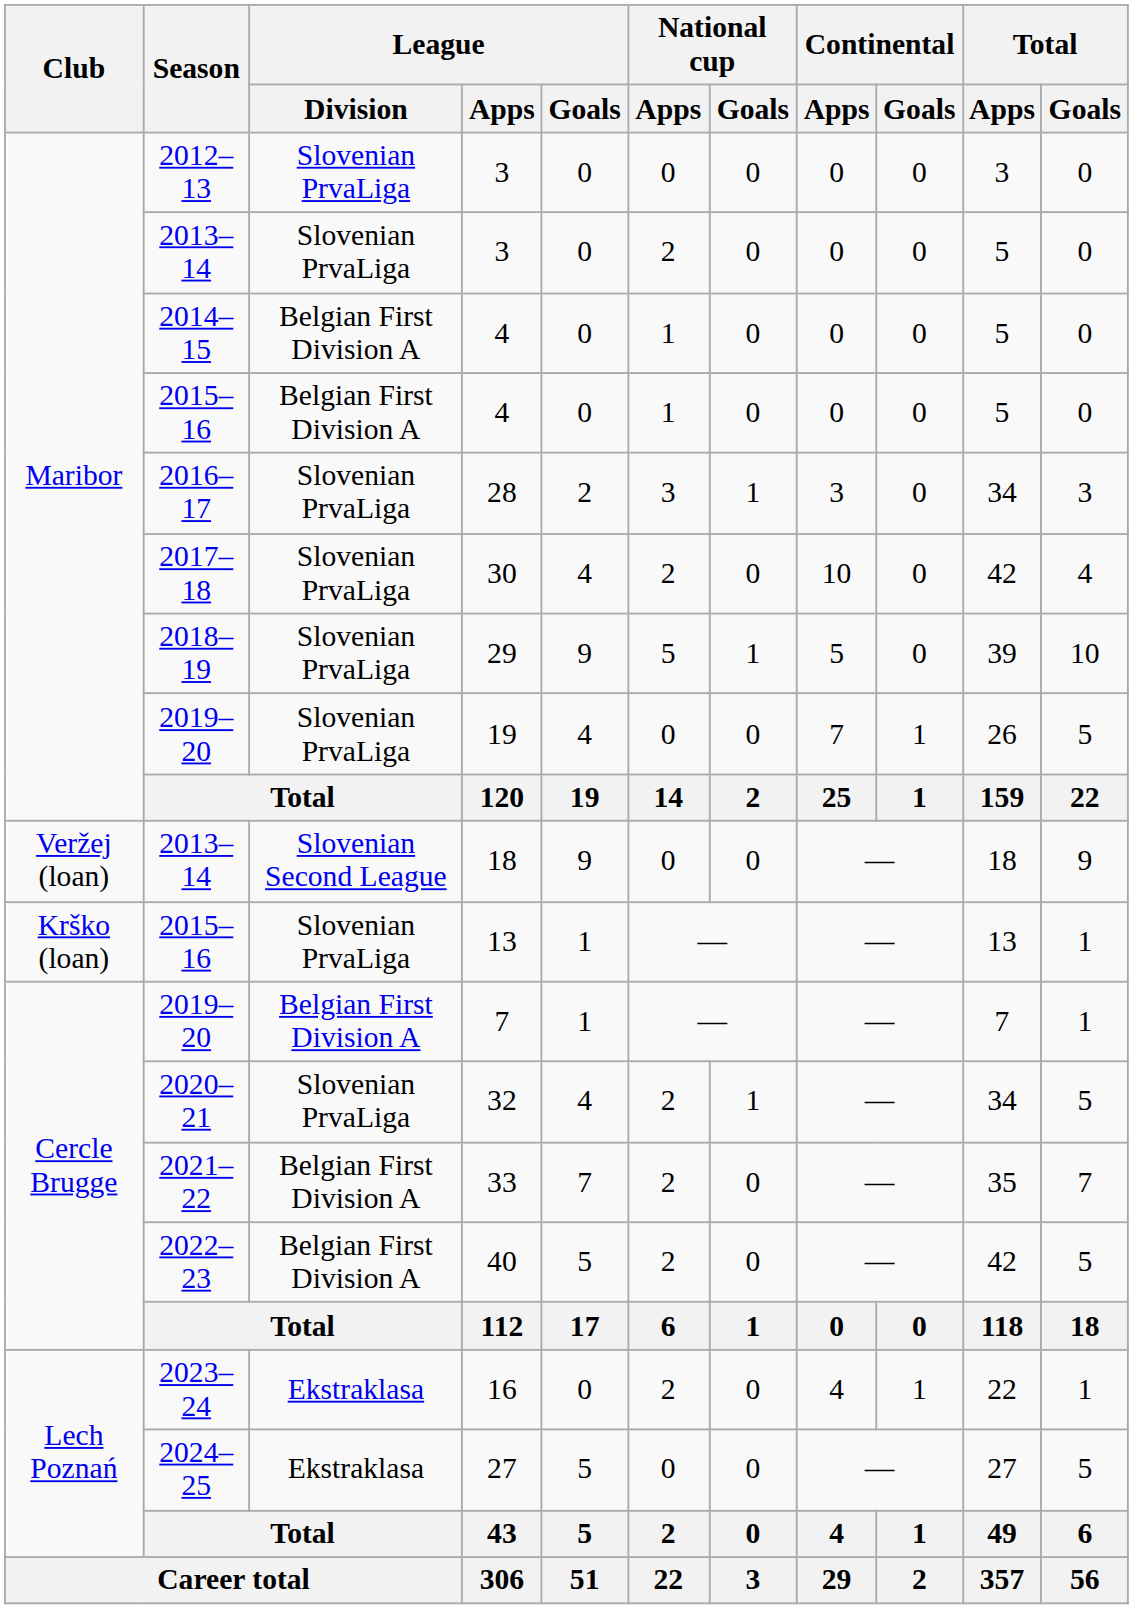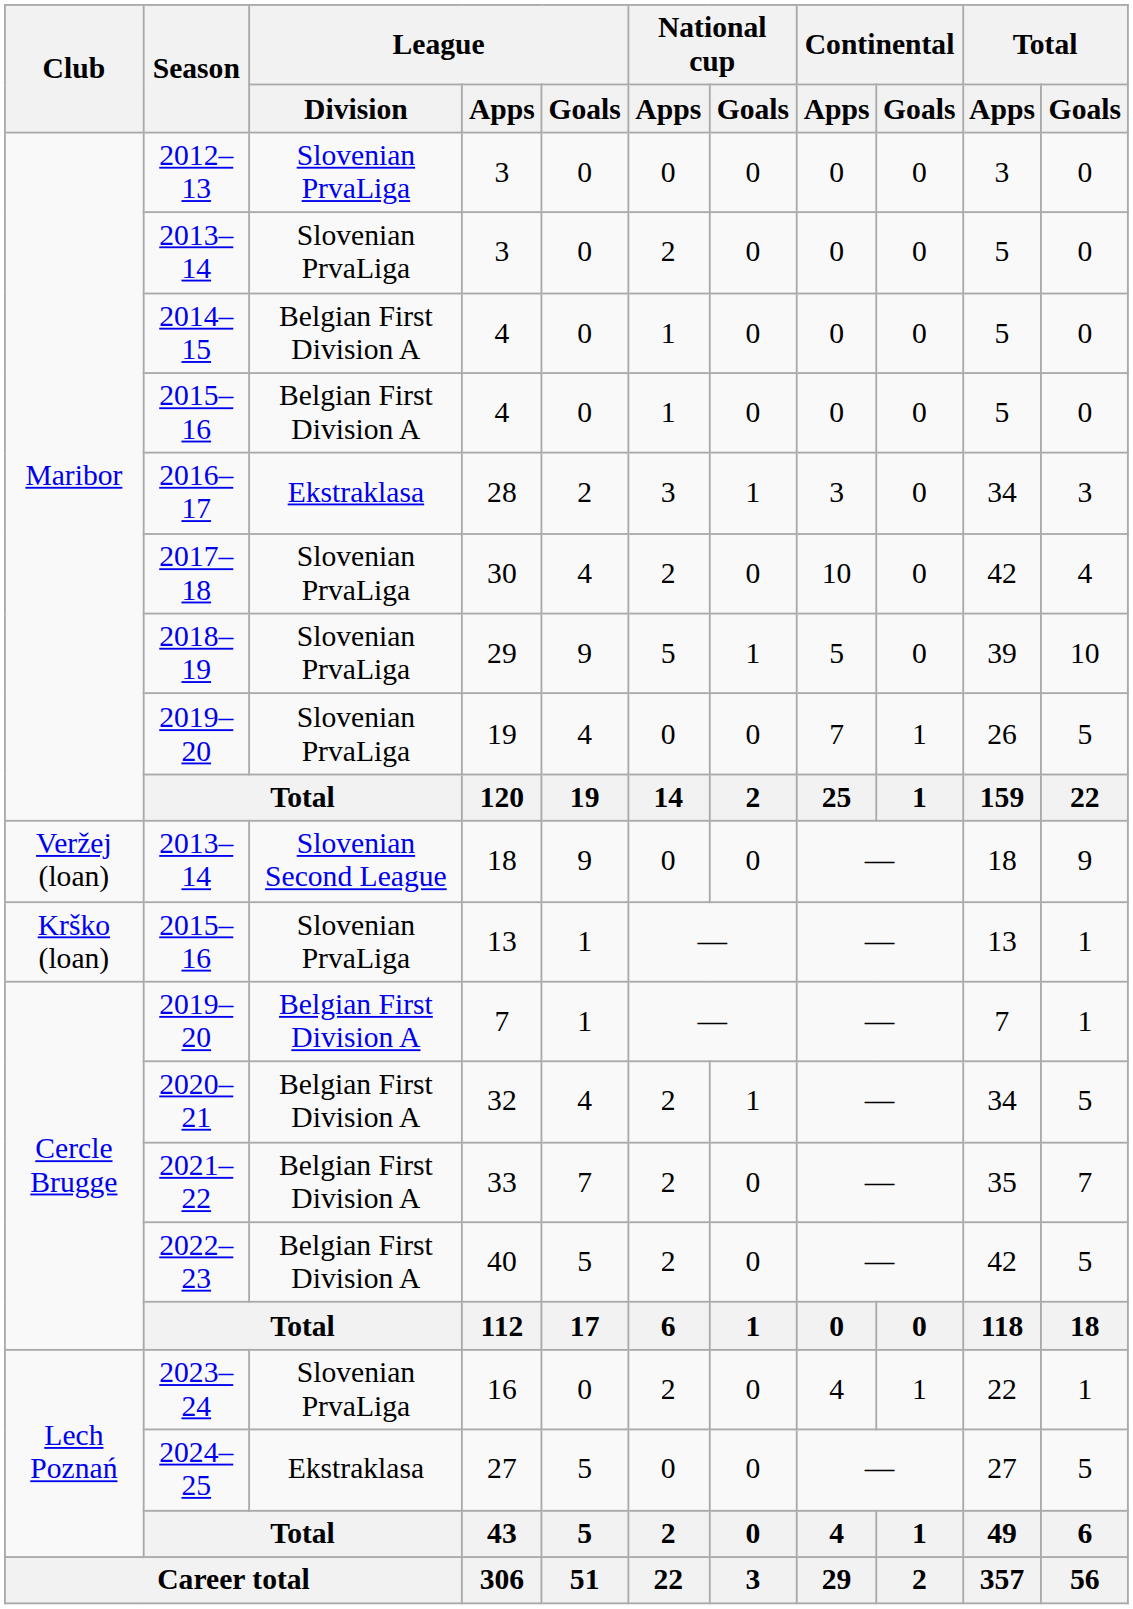 <table class="wikitable" style="text-align:center">
 <tr>
 <th rowspan=2>Club</th>
 <th rowspan=2>Season</th>
 <th colspan=3>League</th>
 <th colspan=2>National cup</th>
 <th colspan=2>Continental</th>
 <th colspan=2>Total</th>
 </tr>
 <tr>
 <th>Division</th>
 <th>Apps</th>
 <th>Goals</th>
 <th>Apps</th>
 <th>Goals</th>
 <th>Apps</th>
 <th>Goals</th>
 <th>Apps</th>
 <th>Goals</th>
 </tr>
 <tr>
 <td rowspan=9><a href='#'>Maribor</a></td>
 <td><a href='#'>2012–13</a></td>
 <td><a href='#'>Slovenian PrvaLiga</a></td>
 <td>3</td>
 <td>0</td>
 <td>0</td>
 <td>0</td>
 <td>0</td>
 <td>0</td>
 <td>3</td>
 <td>0</td>
 </tr>
 <tr>
 <td><a href='#'>2013–14</a></td>
 <td>Slovenian PrvaLiga</td>
 <td>3</td>
 <td>0</td>
 <td>2</td>
 <td>0</td>
 <td>0</td>
 <td>0</td>
 <td>5</td>
 <td>0</td>
 </tr>
 <tr>
 <td><a href='#'>2014–15</a></td>
 <td>Belgian First Division A</td>
 <td>4</td>
 <td>0</td>
 <td>1</td>
 <td>0</td>
 <td>0</td>
 <td>0</td>
 <td>5</td>
 <td>0</td>
 </tr>
 <tr>
 <td><a href='#'>2015–16</a></td>
 <td>Belgian First Division A</td>
 <td>4</td>
 <td>0</td>
 <td>1</td>
 <td>0</td>
 <td>0</td>
 <td>0</td>
 <td>5</td>
 <td>0</td>
 </tr>
 <tr>
 <td><a href='#'>2016–17</a></td>
-<td>Slovenian PrvaLiga</td>
+<td><a href='#'>Ekstraklasa</a></td>
 <td>28</td>
 <td>2</td>
 <td>3</td>
 <td>1</td>
 <td>3</td>
 <td>0</td>
 <td>34</td>
 <td>3</td>
 </tr>
 <tr>
 <td><a href='#'>2017–18</a></td>
 <td>Slovenian PrvaLiga</td>
 <td>30</td>
 <td>4</td>
 <td>2</td>
 <td>0</td>
 <td>10</td>
 <td>0</td>
 <td>42</td>
 <td>4</td>
 </tr>
 <tr>
 <td><a href='#'>2018–19</a></td>
 <td>Slovenian PrvaLiga</td>
 <td>29</td>
 <td>9</td>
 <td>5</td>
 <td>1</td>
 <td>5</td>
 <td>0</td>
 <td>39</td>
 <td>10</td>
 </tr>
 <tr>
 <td><a href='#'>2019–20</a></td>
 <td>Slovenian PrvaLiga</td>
 <td>19</td>
 <td>4</td>
 <td>0</td>
 <td>0</td>
 <td>7</td>
 <td>1</td>
 <td>26</td>
 <td>5</td>
 </tr>
 <tr>
 <th colspan=2>Total</th>
 <th>120</th>
 <th>19</th>
 <th>14</th>
 <th>2</th>
 <th>25</th>
 <th>1</th>
 <th>159</th>
 <th>22</th>
 </tr>
 <tr>
 <td><a href='#'>Veržej</a> (loan)</td>
 <td><a href='#'>2013–14</a></td>
 <td><a href='#'>Slovenian Second League</a></td>
 <td>18</td>
 <td>9</td>
 <td>0</td>
 <td>0</td>
 <td colspan=2>—</td>
 <td>18</td>
 <td>9</td>
 </tr>
 <tr>
 <td><a href='#'>Krško</a> (loan)</td>
 <td><a href='#'>2015–16</a></td>
 <td>Slovenian PrvaLiga</td>
 <td>13</td>
 <td>1</td>
 <td colspan=2>—</td>
 <td colspan=2>—</td>
 <td>13</td>
 <td>1</td>
 </tr>
 <tr>
 <td rowspan=5><a href='#'>Cercle Brugge</a></td>
 <td><a href='#'>2019–20</a></td>
 <td><a href='#'>Belgian First Division A</a></td>
 <td>7</td>
 <td>1</td>
 <td colspan=2>—</td>
 <td colspan=2>—</td>
 <td>7</td>
 <td>1</td>
 </tr>
 <tr>
 <td><a href='#'>2020–21</a></td>
-<td>Slovenian PrvaLiga</td>
+<td>Belgian First Division A</td>
 <td>32</td>
 <td>4</td>
 <td>2</td>
 <td>1</td>
 <td colspan=2>—</td>
 <td>34</td>
 <td>5</td>
 </tr>
 <tr>
 <td><a href='#'>2021–22</a></td>
 <td>Belgian First Division A</td>
 <td>33</td>
 <td>7</td>
 <td>2</td>
 <td>0</td>
 <td colspan=2>—</td>
 <td>35</td>
 <td>7</td>
 </tr>
 <tr>
 <td><a href='#'>2022–23</a></td>
 <td>Belgian First Division A</td>
 <td>40</td>
 <td>5</td>
 <td>2</td>
 <td>0</td>
 <td colspan=2>—</td>
 <td>42</td>
 <td>5</td>
 </tr>
 <tr>
 <th colspan=2>Total</th>
 <th>112</th>
 <th>17</th>
 <th>6</th>
 <th>1</th>
 <th>0</th>
 <th>0</th>
 <th>118</th>
 <th>18</th>
 </tr>
 <tr>
 <td rowspan=3><a href='#'>Lech Poznań</a></td>
 <td><a href='#'>2023–24</a></td>
-<td><a href='#'>Ekstraklasa</a></td>
+<td>Slovenian PrvaLiga</td>
 <td>16</td>
 <td>0</td>
 <td>2</td>
 <td>0</td>
 <td>4</td>
 <td>1</td>
 <td>22</td>
 <td>1</td>
 </tr>
 <tr>
 <td><a href='#'>2024–25</a></td>
 <td>Ekstraklasa</td>
 <td>27</td>
 <td>5</td>
 <td>0</td>
 <td>0</td>
 <td colspan=2>—</td>
 <td>27</td>
 <td>5</td>
 </tr>
 <tr>
 <th colspan=2>Total</th>
 <th>43</th>
 <th>5</th>
 <th>2</th>
 <th>0</th>
 <th>4</th>
 <th>1</th>
 <th>49</th>
 <th>6</th>
 </tr>
 <tr>
 <th colspan=3>Career total</th>
 <th>306</th>
 <th>51</th>
 <th>22</th>
 <th>3</th>
 <th>29</th>
 <th>2</th>
 <th>357</th>
 <th>56</th>
 </tr>
 </table>
